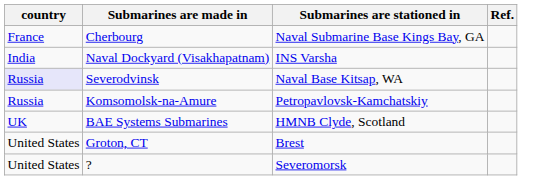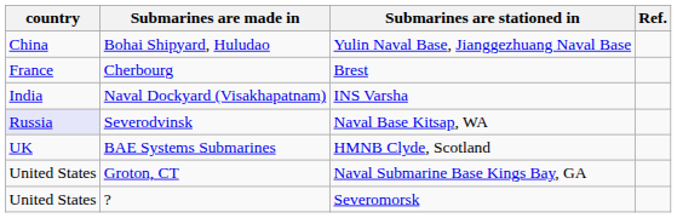 <table class="wikitable">
 <tr>
 <th>country</th>
 <th>Submarines are made in</th>
 <th>Submarines are stationed in</th>
 <th>Ref.</th>
 </tr>
 <tr>
+<td><a href='#'>China</a></td>
+<td><a href='#'>Bohai Shipyard</a>, <a href='#'>Huludao</a></td>
+<td><a href='#'>Yulin Naval Base</a>, <a href='#'>Jianggezhuang Naval Base</a></td>
+<td></td>
+</tr>
+<tr>
 <td><a href='#'>France</a></td>
 <td><a href='#'>Cherbourg</a></td>
-<td><a href='#'>Naval Submarine Base Kings Bay</a>, GA</td>
+<td><a href='#'>Brest</a></td>
 <td></td>
 </tr>
 <tr>
 <td><a href='#'>India</a></td>
 <td><a href='#'>Naval Dockyard (Visakhapatnam)</a></td>
 <td><a href='#'>INS Varsha</a></td>
 <td></td>
 </tr>
 <tr>
 <td style="background: lavender;"><a href='#'>Russia</a></td>
 <td><a href='#'>Severodvinsk</a></td>
 <td><a href='#'>Naval Base Kitsap</a>, WA</td>
 <td></td>
 </tr>
 <tr>
-<td><a href='#'>Russia</a></td>
-<td><a href='#'>Komsomolsk-na-Amure</a></td>
-<td><a href='#'>Petropavlovsk-Kamchatskiy</a></td>
-<td></td>
-</tr>
-<tr>
 <td><a href='#'>UK</a></td>
 <td><a href='#'>BAE Systems Submarines</a></td>
 <td><a href='#'>HMNB Clyde</a>, Scotland</td>
 <td></td>
 </tr>
 <tr>
 <td>United States</td>
 <td><a href='#'>Groton, CT</a></td>
-<td><a href='#'>Brest</a></td>
+<td><a href='#'>Naval Submarine Base Kings Bay</a>, GA</td>
 <td></td>
 </tr>
 <tr>
 <td>United States</td>
 <td>?</td>
 <td><a href='#'>Severomorsk</a></td>
 <td></td>
 </tr>
 </table>
